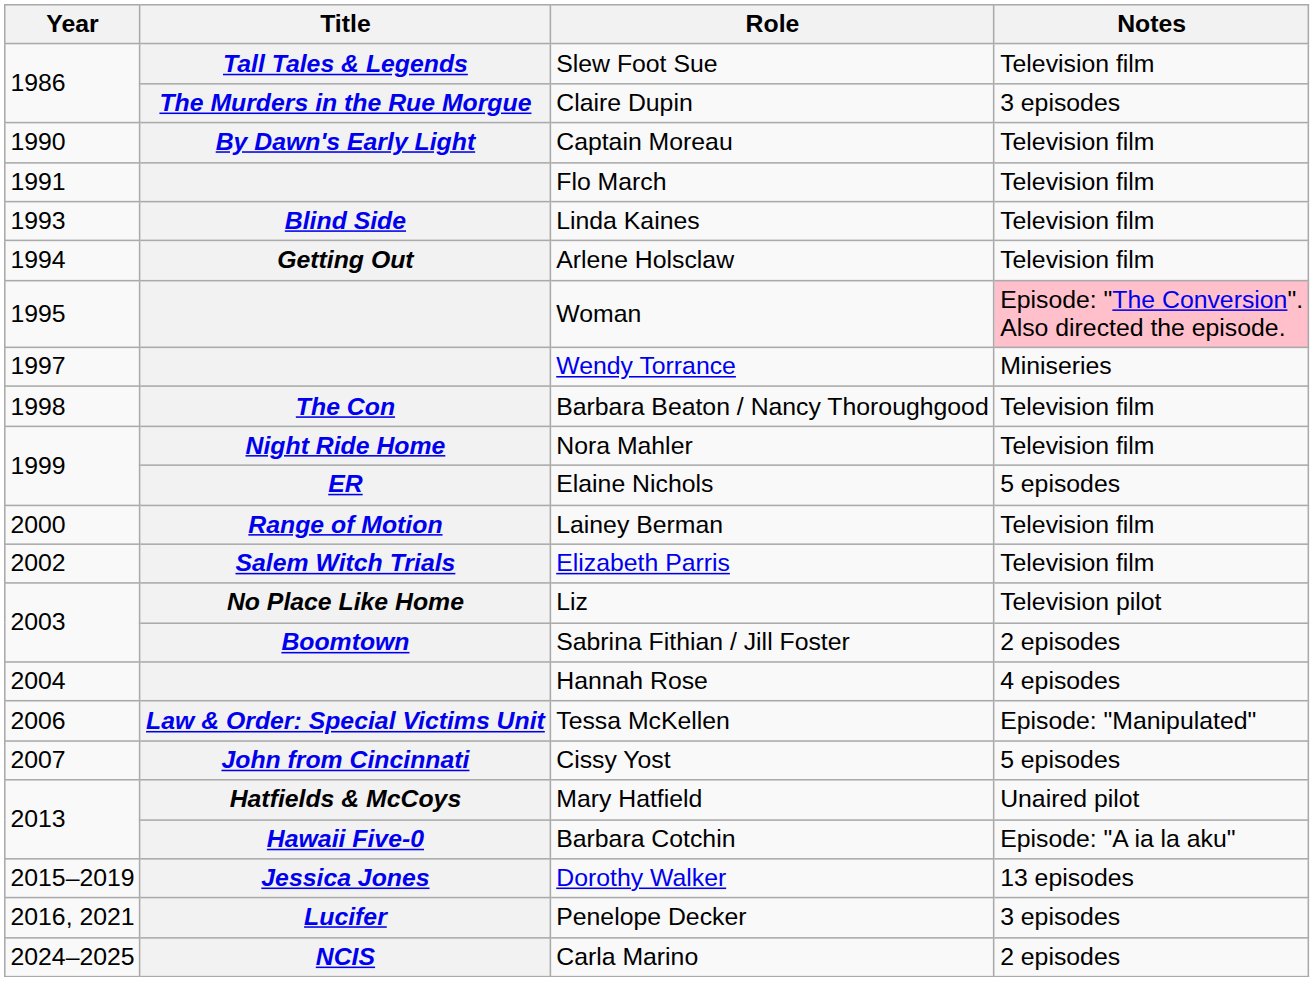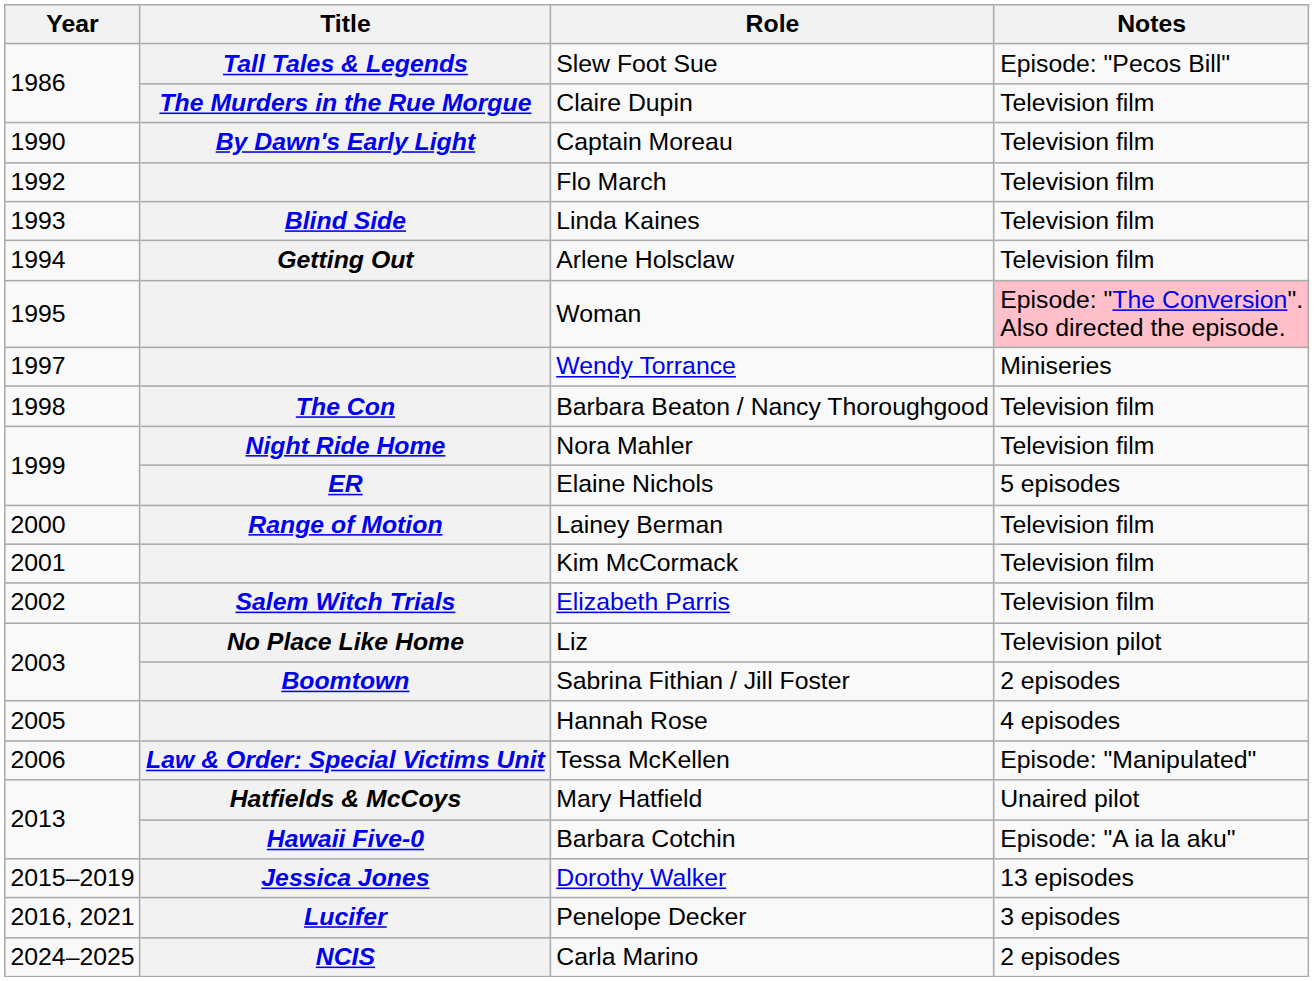 <table class="wikitable sortable plainrowheaders">
 <tr>
 <th scope="col">Year</th>
 <th scope="col">Title</th>
 <th scope="col">Role</th>
 <th scope="col" class="unsortable">Notes</th>
 </tr>
 <tr>
 <td rowspan="2">1986</td>
 <th scope="row"><em><a href='#'>Tall Tales & Legends</a></em></th>
 <td>Slew Foot Sue</td>
-<td>Television film</td>
+<td>Episode: "Pecos Bill"</td>
 </tr>
 <tr>
 <th scope="row"><em><a href='#'>The Murders in the Rue Morgue</a></em></th>
 <td>Claire Dupin</td>
-<td>3 episodes</td>
+<td>Television film</td>
 </tr>
 <tr>
 <td>1990</td>
 <th scope="row"><em><a href='#'>By Dawn's Early Light</a></em></th>
 <td>Captain Moreau</td>
 <td>Television film</td>
 </tr>
 <tr>
-<td>1991</td>
+<td>1992</td>
 <th scope="row"><em></em></th>
 <td>Flo March</td>
 <td>Television film</td>
 </tr>
 <tr>
 <td>1993</td>
 <th scope="row"><em><a href='#'>Blind Side</a></em></th>
 <td>Linda Kaines</td>
 <td>Television film</td>
 </tr>
 <tr>
 <td>1994</td>
 <th scope="row"><em>Getting Out</em></th>
 <td>Arlene Holsclaw</td>
 <td>Television film</td>
 </tr>
 <tr>
 <td>1995</td>
 <th scope="row"><em></em></th>
 <td>Woman</td>
 <td style="background: pink;">Episode: "<a href='#'>The Conversion</a>". <br>Also directed the episode.</td>
 </tr>
 <tr>
 <td>1997</td>
 <th scope="row"><em></em></th>
 <td><a href='#'>Wendy Torrance</a></td>
 <td>Miniseries</td>
 </tr>
 <tr>
 <td>1998</td>
 <th scope="row"><em><a href='#'>The Con</a></em></th>
 <td>Barbara Beaton / Nancy Thoroughgood</td>
 <td>Television film</td>
 </tr>
 <tr>
 <td rowspan="2">1999</td>
 <th scope="row"><em><a href='#'>Night Ride Home</a></em></th>
 <td>Nora Mahler</td>
 <td>Television film</td>
 </tr>
 <tr>
 <th scope="row"><em><a href='#'>ER</a></em></th>
 <td>Elaine Nichols</td>
 <td>5 episodes</td>
 </tr>
 <tr>
 <td>2000</td>
 <th scope="row"><em><a href='#'>Range of Motion</a></em></th>
 <td>Lainey Berman</td>
 <td>Television film</td>
 </tr>
 <tr>
+<td>2001</td>
+<th scope="row"><em></em></th>
+<td>Kim McCormack</td>
+<td>Television film</td>
+</tr>
+<tr>
 <td>2002</td>
 <th scope="row"><em><a href='#'>Salem Witch Trials</a></em></th>
 <td><a href='#'>Elizabeth Parris</a></td>
 <td>Television film</td>
 </tr>
 <tr>
 <td rowspan="2">2003</td>
 <th scope="row"><em>No Place Like Home</em></th>
 <td>Liz</td>
 <td>Television pilot</td>
 </tr>
 <tr>
 <th scope="row"><em><a href='#'>Boomtown</a></em></th>
 <td>Sabrina Fithian / Jill Foster</td>
 <td>2 episodes</td>
 </tr>
 <tr>
-<td>2004</td>
+<td>2005</td>
 <th scope="row"><em></em></th>
 <td>Hannah Rose</td>
 <td>4 episodes</td>
 </tr>
 <tr>
 <td>2006</td>
 <th scope="row"><em><a href='#'>Law & Order: Special Victims Unit</a></em></th>
 <td>Tessa McKellen</td>
 <td>Episode: "Manipulated"</td>
-</tr>
-<tr>
-<td>2007</td>
-<th scope="row"><em><a href='#'>John from Cincinnati</a></em></th>
-<td>Cissy Yost</td>
-<td>5 episodes</td>
 </tr>
 <tr>
 <td rowspan="2">2013</td>
 <th scope="row"><em>Hatfields & McCoys</em></th>
 <td>Mary Hatfield</td>
 <td>Unaired pilot</td>
 </tr>
 <tr>
 <th scope="row"><em><a href='#'>Hawaii Five-0</a></em></th>
 <td>Barbara Cotchin</td>
 <td>Episode: "A ia la aku"</td>
 </tr>
 <tr>
 <td>2015–2019</td>
 <th scope="row"><em><a href='#'>Jessica Jones</a></em></th>
 <td><a href='#'>Dorothy Walker</a></td>
 <td>13 episodes</td>
 </tr>
 <tr>
 <td>2016, 2021</td>
 <th scope="row"><em><a href='#'>Lucifer</a></em></th>
 <td>Penelope Decker</td>
 <td>3 episodes</td>
 </tr>
 <tr>
 <td>2024–2025</td>
 <th scope="row"><em><a href='#'>NCIS</a></em></th>
 <td>Carla Marino</td>
 <td>2 episodes</td>
 </tr>
 </table>
